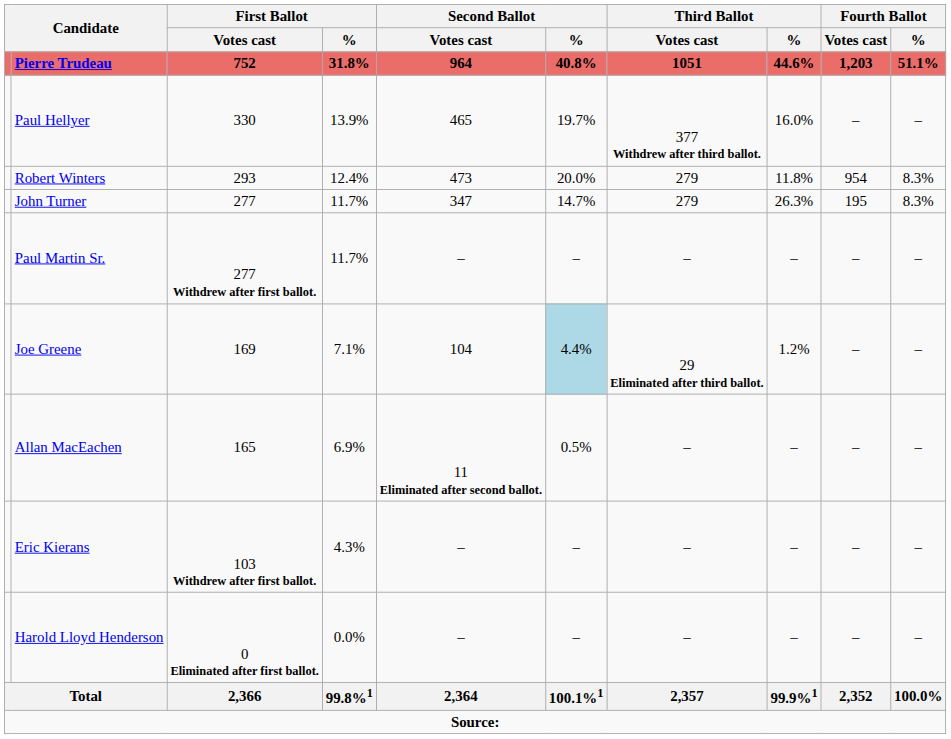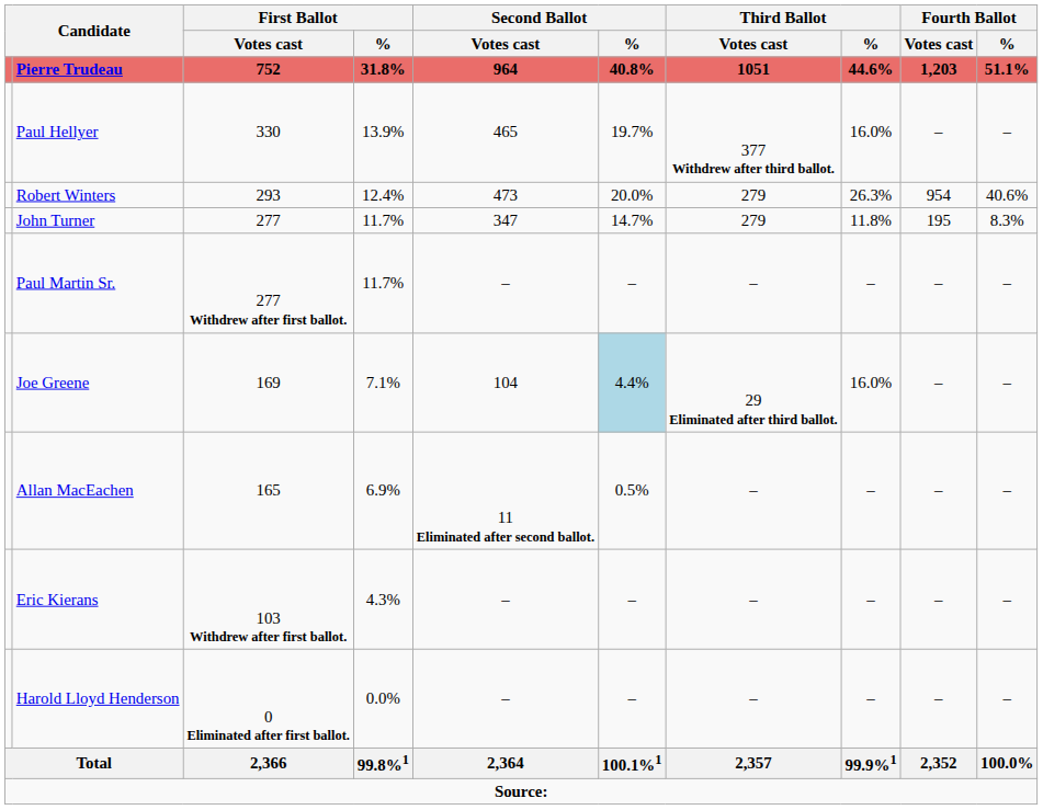 <table class="wikitable">
 <tr>
 <th rowspan="2" colspan="2">Candidate</th>
 <th colspan = "2">First Ballot</th>
 <th colspan = "2">Second Ballot</th>
 <th colspan = "2">Third Ballot</th>
 <th colspan = "2">Fourth Ballot</th>
 </tr>
 <tr>
 <th>Votes cast</th>
 <th>%</th>
 <th>Votes cast</th>
 <th>%</th>
 <th>Votes cast</th>
 <th>%</th>
 <th>Votes cast</th>
 <th>%</th>
 </tr>
 <tr style="background:#EA6D6A">
 <td></td>
 <td><strong><a href='#'>Pierre Trudeau</a></strong></td>
 <td align = "center"><strong>752</strong></td>
 <td align = "center"><strong>31.8%</strong></td>
 <td align = "center"><strong>964</strong></td>
 <td align = "center"><strong>40.8%</strong></td>
 <td align = "center"><strong>1051</strong></td>
 <td align = "center"><strong>44.6%</strong></td>
 <td align = "center"><strong>1,203</strong></td>
 <td align = "center"><strong>51.1%</strong></td>
 </tr>
 <tr>
 <td></td>
 <td><a href='#'>Paul Hellyer</a></td>
 <td align = "center">330</td>
 <td align = "center">13.9%</td>
 <td align = "center">465</td>
 <td align = "center">19.7%</td>
 <td align = "center"><br><br><br>377 <br> <strong><small>Withdrew after third ballot.</small></strong></td>
 <td align = "center">16.0%</td>
 <td align = "center">–</td>
 <td align = "center">–</td>
 </tr>
 <tr>
 <td></td>
 <td><a href='#'>Robert Winters</a></td>
 <td align = "center">293</td>
 <td align = "center">12.4%</td>
 <td align = "center">473</td>
 <td align = "center">20.0%</td>
 <td align = "center">279</td>
-<td align = "center">11.8%</td>
+<td align = "center">26.3%</td>
 <td align = "center">954</td>
-<td align = "center">8.3%</td>
+<td align = "center">40.6%</td>
 </tr>
 <tr>
 <td></td>
 <td><a href='#'>John Turner</a></td>
 <td align = "center">277</td>
 <td align = "center">11.7%</td>
 <td align = "center">347</td>
 <td align = "center">14.7%</td>
 <td align = "center">279</td>
-<td align = "center">26.3%</td>
+<td align = "center">11.8%</td>
 <td align = "center">195</td>
 <td align = "center">8.3%</td>
 </tr>
 <tr>
 <td></td>
 <td><a href='#'>Paul Martin Sr.</a></td>
 <td align = "center"><br><br><br>277 <br> <strong><small>Withdrew after first ballot.</small></strong></td>
 <td align = "center">11.7%</td>
 <td align = "center">–</td>
 <td align = "center">–</td>
 <td align = "center">–</td>
 <td align = "center">–</td>
 <td align = "center">–</td>
 <td align = "center">–</td>
 </tr>
 <tr>
 <td></td>
 <td><a href='#'>Joe Greene</a></td>
 <td align = "center">169</td>
 <td align = "center">7.1%</td>
 <td align = "center">104</td>
 <td align = "center" style="background: lightblue;">4.4%</td>
 <td align = "center"><br><br><br>29 <br> <strong><small>Eliminated after third ballot.</small></strong></td>
-<td align = "center">1.2%</td>
+<td align = "center">16.0%</td>
 <td align = "center">–</td>
 <td align = "center">–</td>
 </tr>
 <tr>
 <td></td>
 <td><a href='#'>Allan MacEachen</a></td>
 <td align = "center">165</td>
 <td align = "center">6.9%</td>
 <td align = "center"><br><br><br><br>11<br> <strong><small>Eliminated after second ballot.</small></strong></td>
 <td align = "center">0.5%</td>
 <td align = "center">–</td>
 <td align = "center">–</td>
 <td align = "center">–</td>
 <td align = "center">–</td>
 </tr>
 <tr>
 <td></td>
 <td><a href='#'>Eric Kierans</a></td>
 <td align = "center"><br><br><br>103 <br> <strong><small>Withdrew after first ballot.</small></strong></td>
 <td align = "center">4.3%</td>
 <td align = "center">–</td>
 <td align = "center">–</td>
 <td align = "center">–</td>
 <td align = "center">–</td>
 <td align = "center">–</td>
 <td align = "center">–</td>
 </tr>
 <tr>
 <td></td>
 <td><a href='#'>Harold Lloyd Henderson</a></td>
 <td align = "center"><br><br><br>0 <br> <strong><small>Eliminated after first ballot.</small></strong></td>
 <td align = "center">0.0%</td>
 <td align = "center">–</td>
 <td align = "center">–</td>
 <td align = "center">–</td>
 <td align = "center">–</td>
 <td align = "center">–</td>
 <td align = "center">–</td>
 </tr>
 <tr>
 <th colspan = "2">Total</th>
 <th align = "center">2,366</th>
 <th align = "center">99.8%<sup>1</sup></th>
 <th align = "center">2,364</th>
 <th align = "center">100.1%<sup>1</sup></th>
 <th align = "center">2,357</th>
 <th align = "center">99.9%<sup>1</sup></th>
 <th align = "center">2,352</th>
 <th align = "center">100.0%</th>
 </tr>
 <tr>
 <td align="center" colspan=10><strong>Source:</strong>  </td>
 </tr>
 </table>
